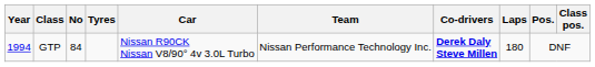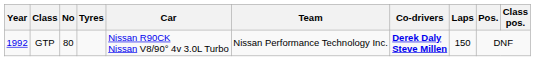 <table class="wikitable" style="text-align:center; font-size:90%">
 <tr>
 <th>Year</th>
 <th>Class</th>
 <th>No</th>
 <th>Tyres</th>
 <th>Car</th>
 <th>Team</th>
 <th>Co-drivers</th>
 <th>Laps</th>
 <th>Pos.</th>
 <th>Class<br>pos.</th>
 </tr>
 <tr>
-<td><a href='#'>1994</a></td>
+<td><a href='#'>1992</a></td>
 <td>GTP</td>
-<td>84</td>
+<td>80</td>
 <td></td>
 <td align="left"nowrap><a href='#'>Nissan R90CK</a><br><a href='#'>Nissan</a> V8/90° 4v 3.0L Turbo</td>
 <td align="left"nowrap> Nissan Performance Technology Inc.</td>
 <td align="left"nowrap><strong> <a href='#'>Derek Daly</a><br>  <a href='#'>Steve Millen</a></strong></td>
-<td>180</td>
+<td>150</td>
 <td colspan=2>DNF</td>
 </tr>
 </table>
